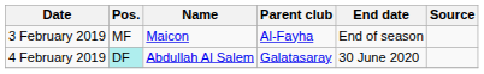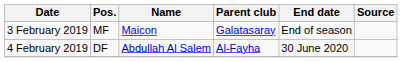 <table class="wikitable" style="text-align:left">
 <tr>
 <th>Date</th>
 <th>Pos.</th>
 <th>Name</th>
 <th>Parent club</th>
 <th>End date</th>
 <th>Source</th>
 </tr>
 <tr>
 <td>3 February 2019</td>
 <td>MF</td>
 <td> <a href='#'>Maicon</a></td>
-<td> <a href='#'>Al-Fayha</a></td>
+<td> <a href='#'>Galatasaray</a></td>
 <td>End of season</td>
 <td></td>
 </tr>
 <tr>
 <td>4 February 2019</td>
-<td style="background: paleturquoise;">DF</td>
+<td>DF</td>
 <td> <a href='#'>Abdullah Al Salem</a></td>
-<td> <a href='#'>Galatasaray</a></td>
+<td> <a href='#'>Al-Fayha</a></td>
 <td>30 June 2020</td>
 <td></td>
 </tr>
 <tr>
 </tr>
 </table>
